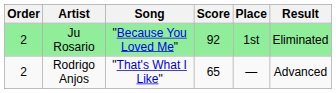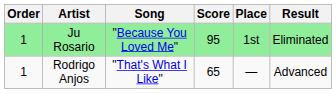 <table class="wikitable" style="text-align:center; width:70%;">
 <tr>
 <th scope="col" width="05%">Order</th>
 <th scope="col" width="22%">Artist</th>
 <th scope="col" width="33%">Song</th>
 <th scope="col" width="05%">Score</th>
 <th scope="col" width="05%">Place</th>
 <th scope="col" width="10%">Result</th>
 </tr>
 <tr bgcolor=90EE9B>
-<td>2</td>
+<td>1</td>
 <td>Ju Rosario</td>
 <td>"<a href='#'>Because You Loved Me</a>"</td>
-<td>92</td>
+<td>95</td>
 <td>1st</td>
 <td>Eliminated</td>
 </tr>
 <tr>
-<td>2</td>
+<td>1</td>
 <td>Rodrigo Anjos</td>
 <td>"<a href='#'>That's What I Like</a>"</td>
 <td>65</td>
 <td>—</td>
 <td>Advanced</td>
 </tr>
 </table>
